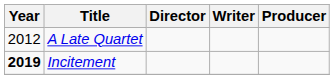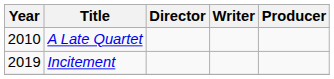 <table class="wikitable">
 <tr>
 <th>Year</th>
 <th>Title</th>
 <th>Director</th>
 <th>Writer</th>
 <th>Producer</th>
 </tr>
 <tr>
-<td>2012</td>
+<td>2010</td>
 <td><em><a href='#'>A Late Quartet</a></em></td>
 <td></td>
 <td></td>
 <td></td>
 </tr>
 <tr>
-<td><strong>2019</strong></td>
+<td>2019</td>
 <td><em><a href='#'>Incitement</a></em></td>
 <td></td>
 <td></td>
 <td></td>
 </tr>
 <tr>
 </tr>
 </table>
